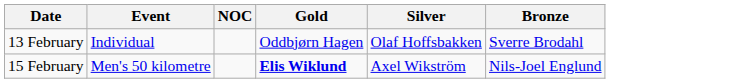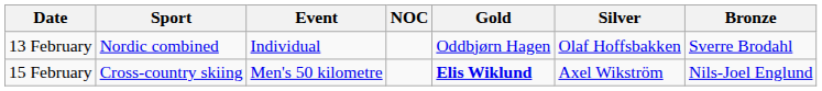 <table class="wikitable">
 <tr>
 <th>Date</th>
+<th>Sport</th>
 <th>Event</th>
 <th>NOC</th>
 <th>Gold</th>
 <th>Silver</th>
 <th>Bronze</th>
 </tr>
 <tr>
 <td>13 February</td>
+<td><a href='#'>Nordic combined</a></td>
 <td><a href='#'>Individual</a></td>
 <td></td>
 <td><a href='#'>Oddbjørn Hagen</a></td>
 <td><a href='#'>Olaf Hoffsbakken</a></td>
 <td><a href='#'>Sverre Brodahl</a></td>
 </tr>
 <tr>
 <td>15 February</td>
+<td><a href='#'>Cross-country skiing</a></td>
 <td><a href='#'>Men's 50 kilometre</a></td>
 <td></td>
 <td><strong><a href='#'>Elis Wiklund</a></strong></td>
 <td><a href='#'>Axel Wikström</a></td>
 <td><a href='#'>Nils-Joel Englund</a></td>
 </tr>
 </table>
